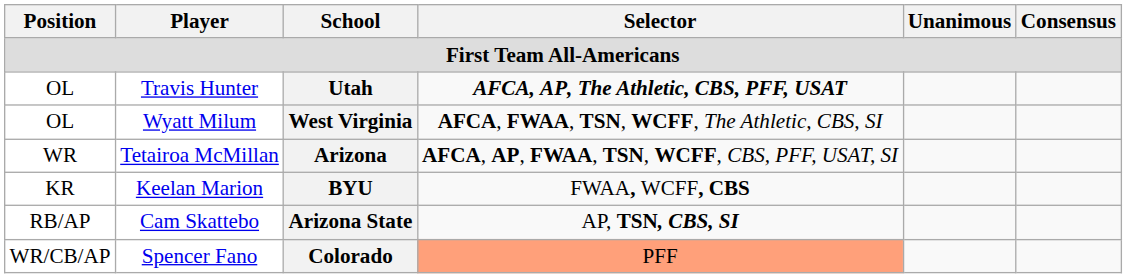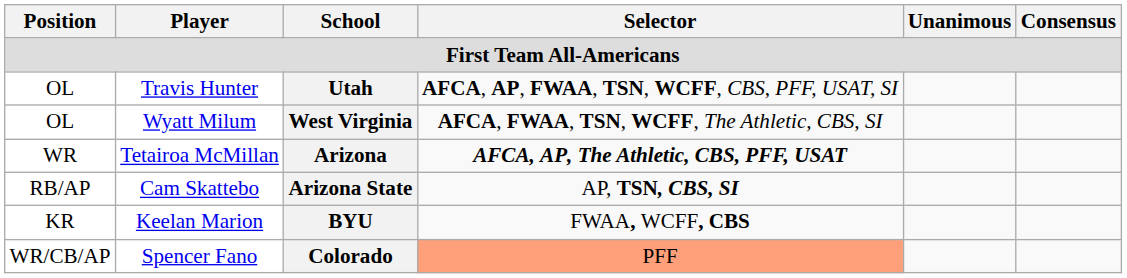 <table class="wikitable" border="0">
 <tr>
 <th>Position</th>
 <th>Player</th>
 <th>School</th>
 <th>Selector</th>
 <th>Unanimous</th>
 <th>Consensus</th>
 </tr>
 <tr>
 <td colspan="6" style="text-align:center; background:#ddd;"><strong>First Team All-Americans</strong></td>
 </tr>
 <tr style="text-align:center;">
 <td style="background:white">OL</td>
 <td style="background:white"><a href='#'>Travis Hunter</a></td>
 <th>Utah</th>
-<td><strong><em>AFCA<strong>, </strong>AP<strong>, The Athletic, CBS, PFF, USAT<em></td>
+<td><strong>AFCA</strong>, <strong>AP</strong>, <strong>FWAA</strong>, <strong>TSN</strong>, <strong>WCFF</strong>, <em>CBS, PFF, USAT, SI</em></td>
 <td></td>
 <td></td>
 </tr>
 <tr style="text-align:center;">
 <td style="background:white">OL</td>
 <td style="background:white"><a href='#'>Wyatt Milum</a></td>
 <th>West Virginia</th>
 <td><strong>AFCA</strong>, <strong>FWAA</strong>, <strong>TSN</strong>, <strong>WCFF</strong>, <em>The Athletic, CBS, SI</em></td>
 <td></td>
 <td></td>
 </tr>
 <tr style="text-align:center;">
 <td style="background:white">WR</td>
 <td style="background:white"><a href='#'>Tetairoa McMillan</a></td>
 <th>Arizona</th>
-<td><strong>AFCA</strong>, <strong>AP</strong>, <strong>FWAA</strong>, <strong>TSN</strong>, <strong>WCFF</strong>, <em>CBS, PFF, USAT, SI</em></td>
+<td><strong><em>AFCA<strong>, </strong>AP<strong>, The Athletic, CBS, PFF, USAT<em></td>
+<td></td>
+<td></td>
+</tr>
+<tr style="text-align:center;">
+<td style="background:white">RB/AP</td>
+<td style="background:white"><a href='#'>Cam Skattebo</a></td>
+<th>Arizona State</th>
+<td></em></strong>AP</strong>,</em> <strong>TSN<strong><em>, CBS, SI<em></td>
 <td></td>
 <td></td>
 </tr>
 <tr style="text-align:center;">
 <td style="background:white">KR</td>
 <td style="background:white"><a href='#'>Keelan Marion</a></td>
 <th>BYU</th>
 <td></strong>FWAA<strong>, </strong>WCFF<strong>, </em>CBS<em></td>
 <td></td>
 <td></td>
 </tr>
 <tr style="text-align:center;">
-<td style="background:white">RB/AP</td>
-<td style="background:white"><a href='#'>Cam Skattebo</a></td>
-<th>Arizona State</th>
-<td></em></strong>AP</strong>,</em> <strong>TSN<strong><em>, CBS, SI<em></td>
-<td></td>
-<td></td>
-</tr>
-<tr style="text-align:center;">
 <td style="background:white">WR/CB/AP</td>
 <td style="background:white"><a href='#'>Spencer Fano</a></td>
 <th>Colorado</th>
 <td style="background: lightsalmon;"></em>PFF<em></td>
 <td></td>
 <td></td>
 </tr>
 </table>
